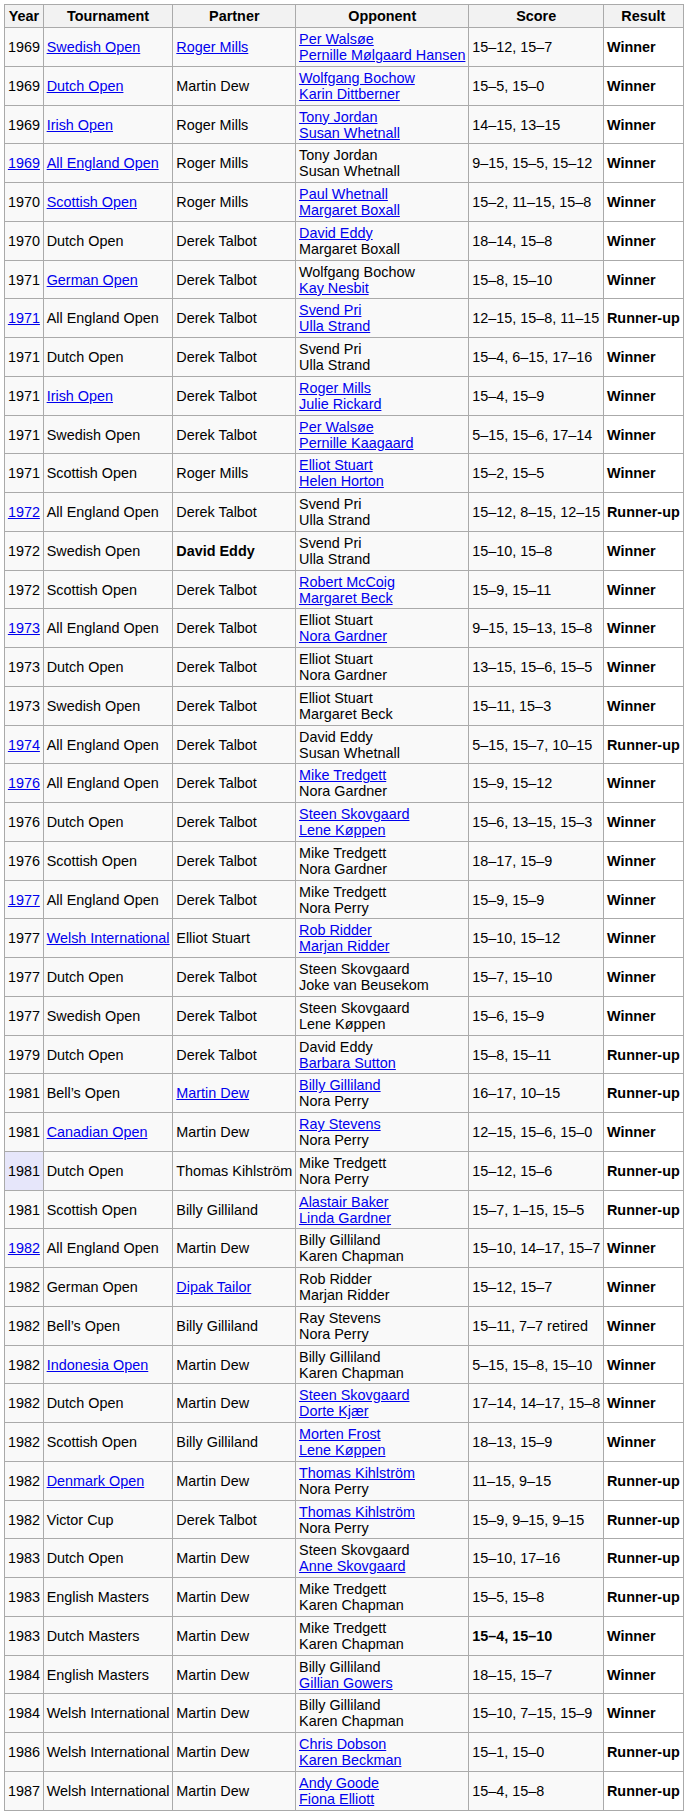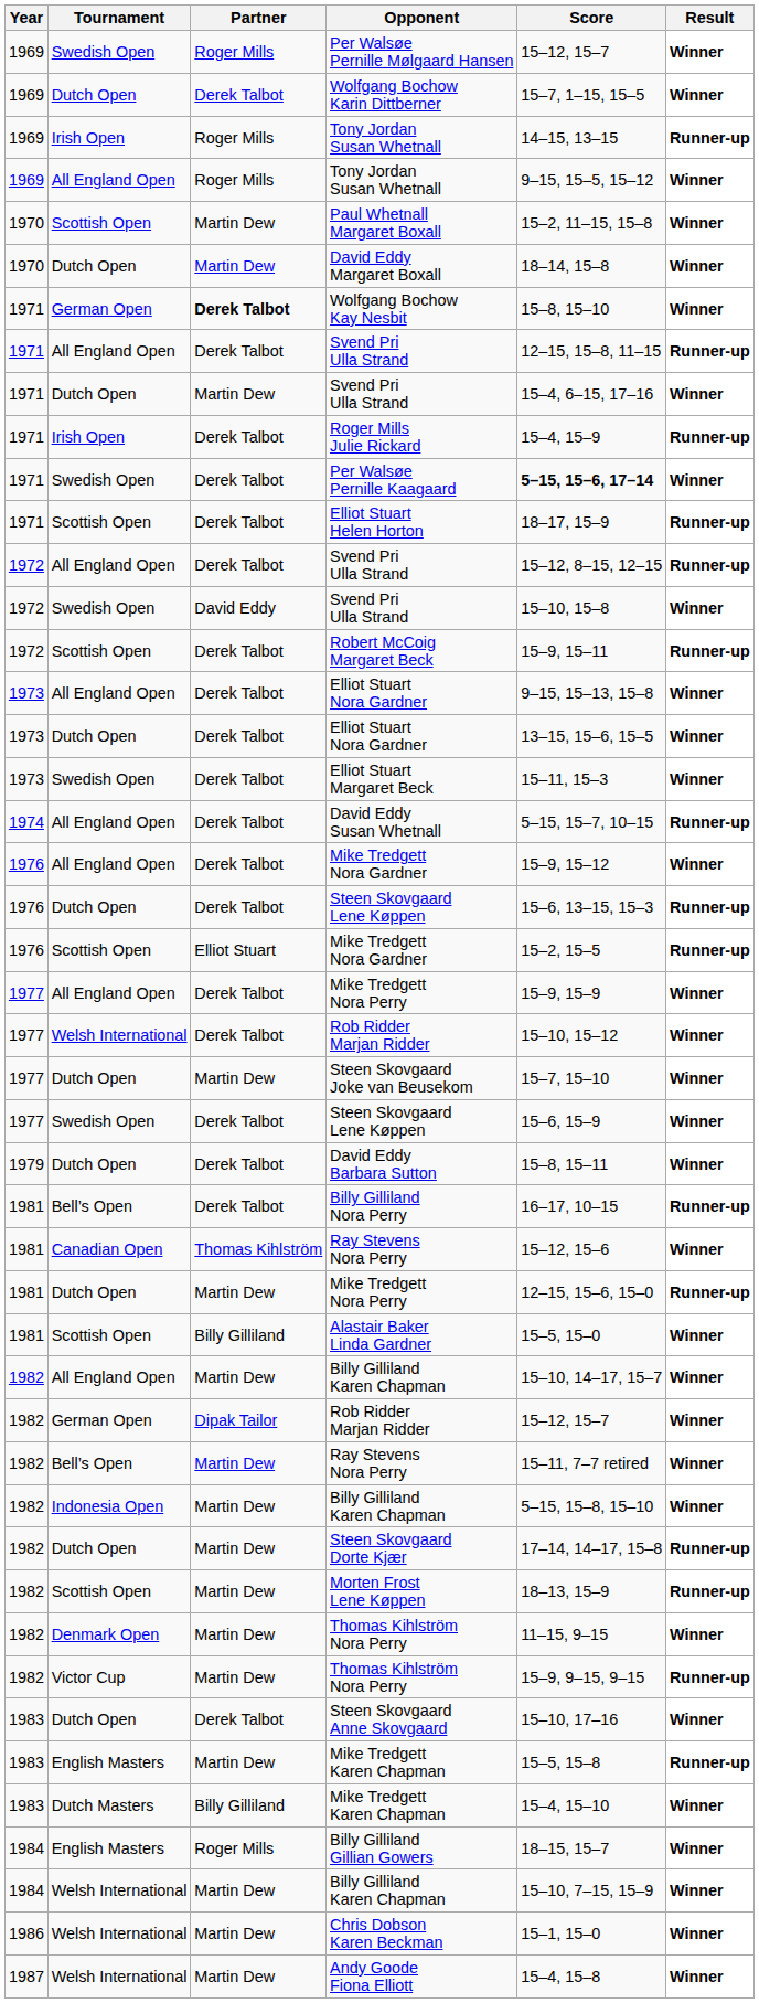 <table class="sortable wikitable" style="font-size:90%;">
 <tr>
 <th>Year</th>
 <th>Tournament</th>
 <th>Partner</th>
 <th>Opponent</th>
 <th>Score</th>
 <th>Result</th>
 </tr>
 <tr>
 <td align="center">1969</td>
 <td align="left"><a href='#'>Swedish Open</a></td>
 <td align="left"> <a href='#'>Roger Mills</a></td>
 <td align="left"> <a href='#'>Per Walsøe</a><br> <a href='#'>Pernille Mølgaard Hansen</a></td>
 <td align="left">15–12, 15–7</td>
 <td style="text-align:left; background:white"> <strong>Winner</strong></td>
 </tr>
 <tr>
 <td align="center">1969</td>
 <td align="left"><a href='#'>Dutch Open</a></td>
-<td align="left"> Martin Dew</td>
+<td align="left"> <a href='#'>Derek Talbot</a></td>
 <td align="left"> <a href='#'>Wolfgang Bochow</a><br> <a href='#'>Karin Dittberner</a></td>
-<td align="left">15–5, 15–0</td>
+<td align="left">15–7, 1–15, 15–5</td>
 <td style="text-align:left; background:white"> <strong>Winner</strong></td>
 </tr>
 <tr>
 <td align="center">1969</td>
 <td align="left"><a href='#'>Irish Open</a></td>
 <td align="left"> Roger Mills</td>
 <td align="left"> <a href='#'>Tony Jordan</a><br> <a href='#'>Susan Whetnall</a></td>
 <td align="left">14–15, 13–15</td>
-<td style="text-align:left; background:white"> <strong>Winner</strong></td>
+<td style="text-align:left; background:white"> <strong>Runner-up</strong></td>
 </tr>
 <tr>
 <td align="center"><a href='#'>1969</a></td>
 <td align="left"><a href='#'>All England Open</a></td>
 <td align="left"> Roger Mills</td>
 <td align="left"> Tony Jordan<br> Susan Whetnall</td>
 <td align="left">9–15, 15–5, 15–12</td>
 <td style="text-align:left; background:white"> <strong>Winner</strong></td>
 </tr>
 <tr>
 <td align="center">1970</td>
 <td align="left"><a href='#'>Scottish Open</a></td>
-<td align="left"> Roger Mills</td>
+<td align="left"> Martin Dew</td>
 <td align="left"> <a href='#'>Paul Whetnall</a> <br>  <a href='#'>Margaret Boxall</a></td>
 <td align="left">15–2, 11–15, 15–8</td>
 <td style="text-align:left; background:white"> <strong>Winner</strong></td>
 </tr>
 <tr>
 <td align="center">1970</td>
 <td align="left">Dutch Open</td>
-<td align="left"> Derek Talbot</td>
+<td align="left"> <a href='#'>Martin Dew</a></td>
 <td align="left"> <a href='#'>David Eddy</a> <br>  Margaret Boxall</td>
 <td align="left">18–14, 15–8</td>
 <td style="text-align:left; background:white"> <strong>Winner</strong></td>
 </tr>
 <tr>
 <td align="center">1971</td>
 <td align="left"><a href='#'>German Open</a></td>
-<td align="left"> Derek Talbot</td>
+<td align="left"><strong> Derek Talbot</strong></td>
 <td align="left"> Wolfgang Bochow<br> <a href='#'>Kay Nesbit</a></td>
 <td align="left">15–8, 15–10</td>
 <td style="text-align:left; background:white"> <strong>Winner</strong></td>
 </tr>
 <tr>
 <td align="center"><a href='#'>1971</a></td>
 <td align="left">All England Open</td>
 <td align="left"> Derek Talbot</td>
 <td align="left"> <a href='#'>Svend Pri</a><br> <a href='#'>Ulla Strand</a></td>
 <td align="left">12–15, 15–8, 11–15</td>
 <td style="text-align:left; background:white"> <strong>Runner-up</strong></td>
 </tr>
 <tr>
 <td align="center">1971</td>
 <td align="left">Dutch Open</td>
-<td align="left"> Derek Talbot</td>
+<td align="left"> Martin Dew</td>
 <td align="left"> Svend Pri<br> Ulla Strand</td>
 <td align="left">15–4, 6–15, 17–16</td>
 <td style="text-align:left; background:white"> <strong>Winner</strong></td>
 </tr>
 <tr>
 <td align="center">1971</td>
 <td align="left"><a href='#'>Irish Open</a></td>
 <td align="left"> Derek Talbot</td>
 <td align="left"> <a href='#'>Roger Mills</a><br> <a href='#'>Julie Rickard</a></td>
 <td align="left">15–4, 15–9</td>
-<td style="text-align:left; background:white"> <strong>Winner</strong></td>
+<td style="text-align:left; background:white"> <strong>Runner-up</strong></td>
 </tr>
 <tr>
 <td align="center">1971</td>
 <td align="left">Swedish Open</td>
 <td align="left"> Derek Talbot</td>
 <td align="left"> <a href='#'>Per Walsøe</a><br> <a href='#'>Pernille Kaagaard</a></td>
-<td align="left">5–15, 15–6, 17–14</td>
+<td align="left"><strong>5–15, 15–6, 17–14</strong></td>
 <td style="text-align:left; background:white"> <strong>Winner</strong></td>
 </tr>
 <tr>
 <td align="center">1971</td>
 <td align="left">Scottish Open</td>
-<td align="left"> Roger Mills</td>
+<td align="left"> Derek Talbot</td>
 <td align="left"> <a href='#'>Elliot Stuart</a><br> <a href='#'>Helen Horton</a></td>
-<td align="left">15–2, 15–5</td>
-<td style="text-align:left; background:white"> <strong>Winner</strong></td>
+<td align="left">18–17, 15–9</td>
+<td style="text-align:left; background:white"> <strong>Runner-up</strong></td>
 </tr>
 <tr>
 <td align="center"><a href='#'>1972</a></td>
 <td align="left">All England Open</td>
 <td align="left"> Derek Talbot</td>
 <td align="left"> Svend Pri<br> Ulla Strand</td>
 <td align="left">15–12, 8–15, 12–15</td>
 <td style="text-align:left; background:white"> <strong>Runner-up</strong></td>
 </tr>
 <tr>
 <td align="center">1972</td>
 <td align="left">Swedish Open</td>
-<td align="left"><strong> David Eddy</strong></td>
+<td align="left"> David Eddy</td>
 <td align="left"> Svend Pri<br> Ulla Strand</td>
 <td align="left">15–10, 15–8</td>
 <td style="text-align:left; background:white"> <strong>Winner</strong></td>
 </tr>
 <tr>
 <td align="center">1972</td>
 <td align="left">Scottish Open</td>
 <td align="left"> Derek Talbot</td>
 <td align="left"> <a href='#'>Robert McCoig</a><br> <a href='#'>Margaret Beck</a></td>
 <td align="left">15–9, 15–11</td>
-<td style="text-align:left; background:white"> <strong>Winner</strong></td>
+<td style="text-align:left; background:white"> <strong>Runner-up</strong></td>
 </tr>
 <tr>
 <td align="center"><a href='#'>1973</a></td>
 <td align="left">All England Open</td>
 <td align="left"> Derek Talbot</td>
 <td align="left"> Elliot Stuart<br> <a href='#'>Nora Gardner</a></td>
 <td align="left">9–15, 15–13, 15–8</td>
 <td style="text-align:left; background:white"> <strong>Winner</strong></td>
 </tr>
 <tr>
 <td align="center">1973</td>
 <td align="left">Dutch Open</td>
 <td align="left"> Derek Talbot</td>
 <td align="left"> Elliot Stuart<br> Nora Gardner</td>
 <td align="left">13–15, 15–6, 15–5</td>
 <td style="text-align:left; background:white"> <strong>Winner</strong></td>
 </tr>
 <tr>
 <td align="center">1973</td>
 <td align="left">Swedish Open</td>
 <td align="left"> Derek Talbot</td>
 <td align="left"> Elliot Stuart<br> Margaret Beck</td>
 <td align="left">15–11, 15–3</td>
 <td style="text-align:left; background:white"> <strong>Winner</strong></td>
 </tr>
 <tr>
 <td align="center"><a href='#'>1974</a></td>
 <td align="left">All England Open</td>
 <td align="left"> Derek Talbot</td>
 <td align="left"> David Eddy <br> Susan Whetnall</td>
 <td align="left">5–15, 15–7, 10–15</td>
 <td style="text-align:left; background:white"> <strong>Runner-up</strong></td>
 </tr>
 <tr>
 <td align="center"><a href='#'>1976</a></td>
 <td align="left">All England Open</td>
 <td align="left"> Derek Talbot</td>
 <td align="left"> <a href='#'>Mike Tredgett</a><br> Nora Gardner</td>
 <td align="left">15–9, 15–12</td>
 <td style="text-align:left; background:white"> <strong>Winner</strong></td>
 </tr>
 <tr>
 <td align="center">1976</td>
 <td align="left">Dutch Open</td>
 <td align="left"> Derek Talbot</td>
 <td align="left"> <a href='#'>Steen Skovgaard</a> <br>  <a href='#'>Lene Køppen</a></td>
 <td align="left">15–6, 13–15, 15–3</td>
-<td style="text-align:left; background:white"> <strong>Winner</strong></td>
+<td style="text-align:left; background:white"> <strong>Runner-up</strong></td>
 </tr>
 <tr>
 <td align="center">1976</td>
 <td align="left">Scottish Open</td>
-<td align="left"> Derek Talbot</td>
+<td align="left"> Elliot Stuart</td>
 <td align="left"> Mike Tredgett<br> Nora Gardner</td>
-<td align="left">18–17, 15–9</td>
-<td style="text-align:left; background:white"> <strong>Winner</strong></td>
+<td align="left">15–2, 15–5</td>
+<td style="text-align:left; background:white"> <strong>Runner-up</strong></td>
 </tr>
 <tr>
 <td align="center"><a href='#'>1977</a></td>
 <td align="left">All England Open</td>
 <td align="left"> Derek Talbot</td>
 <td align="left"> Mike Tredgett<br> Nora Perry</td>
 <td align="left">15–9, 15–9</td>
 <td style="text-align:left; background:white"> <strong>Winner</strong></td>
 </tr>
 <tr>
 <td align="center">1977</td>
 <td align="left"><a href='#'>Welsh International</a></td>
-<td align="left"> Elliot Stuart</td>
+<td align="left"> Derek Talbot</td>
 <td align="left"> <a href='#'>Rob Ridder</a><br> <a href='#'>Marjan Ridder</a></td>
 <td align="left">15–10, 15–12</td>
 <td style="text-align:left; background:white"> <strong>Winner</strong></td>
 </tr>
 <tr>
 <td align="center">1977</td>
 <td align="left">Dutch Open</td>
-<td align="left"> Derek Talbot</td>
+<td align="left"> Martin Dew</td>
 <td align="left"> Steen Skovgaard<br> Joke van Beusekom</td>
 <td align="left">15–7, 15–10</td>
 <td style="text-align:left; background:white"> <strong>Winner</strong></td>
 </tr>
 <tr>
 <td align="center">1977</td>
 <td align="left">Swedish Open</td>
 <td align="left"> Derek Talbot</td>
 <td align="left"> Steen Skovgaard <br>  Lene Køppen</td>
 <td align="left">15–6, 15–9</td>
 <td style="text-align:left; background:white"> <strong>Winner</strong></td>
 </tr>
 <tr>
 <td align="center">1979</td>
 <td align="left">Dutch Open</td>
 <td align="left"> Derek Talbot</td>
 <td align="left"> David Eddy<br> <a href='#'>Barbara Sutton</a></td>
 <td align="left">15–8, 15–11</td>
-<td style="text-align:left; background:white"> <strong>Runner-up</strong></td>
+<td style="text-align:left; background:white"> <strong>Winner</strong></td>
 </tr>
 <tr>
 <td align="center">1981</td>
 <td align="left">Bell’s Open</td>
-<td align="left"> <a href='#'>Martin Dew</a></td>
+<td align="left"> Derek Talbot</td>
 <td align="left"> <a href='#'>Billy Gilliland</a><br> Nora Perry</td>
 <td align="left">16–17, 10–15</td>
 <td style="text-align:left; background:white"> <strong>Runner-up</strong></td>
 </tr>
 <tr>
 <td align="center">1981</td>
 <td align="left"><a href='#'>Canadian Open</a></td>
-<td align="left"> Martin Dew</td>
+<td align="left"> <a href='#'>Thomas Kihlström</a></td>
 <td align="left"> <a href='#'>Ray Stevens</a><br> Nora Perry</td>
-<td align="left">12–15, 15–6, 15–0</td>
+<td align="left">15–12, 15–6</td>
 <td style="text-align:left; background:white"> <strong>Winner</strong></td>
 </tr>
 <tr>
-<td align="center" style="background: lavender;">1981</td>
+<td align="center">1981</td>
 <td align="left">Dutch Open</td>
-<td align="left"> Thomas Kihlström</td>
+<td align="left"> Martin Dew</td>
 <td align="left"> Mike Tredgett<br> Nora Perry</td>
-<td align="left">15–12, 15–6</td>
+<td align="left">12–15, 15–6, 15–0</td>
 <td style="text-align:left; background:white"> <strong>Runner-up</strong></td>
 </tr>
 <tr>
 <td align="center">1981</td>
 <td align="left">Scottish Open</td>
 <td align="left"> Billy Gilliland</td>
 <td align="left"> <a href='#'>Alastair Baker</a><br> <a href='#'>Linda Gardner</a></td>
-<td align="left">15–7, 1–15, 15–5</td>
-<td style="text-align:left; background:white"> <strong>Runner-up</strong></td>
+<td align="left">15–5, 15–0</td>
+<td style="text-align:left; background:white"> <strong>Winner</strong></td>
 </tr>
 <tr>
 <td align="center"><a href='#'>1982</a></td>
 <td align="left">All England Open</td>
 <td align="left"> Martin Dew</td>
 <td align="left"> Billy Gilliland<br> Karen Chapman</td>
 <td align="left">15–10, 14–17, 15–7</td>
 <td style="text-align:left; background:white"> <strong>Winner</strong></td>
 </tr>
 <tr>
 <td align="center">1982</td>
 <td align="left">German Open</td>
 <td align="left"> <a href='#'>Dipak Tailor</a></td>
 <td align="left"> Rob Ridder<br> Marjan Ridder</td>
 <td align="left">15–12, 15–7</td>
 <td style="text-align:left; background:white"> <strong>Winner</strong></td>
 </tr>
 <tr>
 <td align="center">1982</td>
 <td align="left">Bell’s Open</td>
-<td align="left"> Billy Gilliland</td>
+<td align="left"> <a href='#'>Martin Dew</a></td>
 <td align="left"> Ray Stevens<br> Nora Perry</td>
 <td align="left">15–11, 7–7 retired</td>
 <td style="text-align:left; background:white"> <strong>Winner</strong></td>
 </tr>
 <tr>
 <td align="center">1982</td>
 <td align="left"><a href='#'>Indonesia Open</a></td>
 <td align="left"> Martin Dew</td>
 <td align="left"> Billy Gilliland<br> Karen Chapman</td>
 <td align="left">5–15, 15–8, 15–10</td>
 <td style="text-align:left; background:white"> <strong>Winner</strong></td>
 </tr>
 <tr>
 <td align="center">1982</td>
 <td align="left">Dutch Open</td>
 <td align="left"> Martin Dew</td>
 <td align="left"> <a href='#'>Steen Skovgaard</a><br> <a href='#'>Dorte Kjær</a></td>
 <td align="left">17–14, 14–17, 15–8</td>
-<td style="text-align:left; background:white"> <strong>Winner</strong></td>
+<td style="text-align:left; background:white"> <strong>Runner-up</strong></td>
 </tr>
 <tr>
 <td align="center">1982</td>
 <td align="left">Scottish Open</td>
-<td align="left"> Billy Gilliland</td>
+<td align="left"> Martin Dew</td>
 <td align="left"> <a href='#'>Morten Frost</a><br> <a href='#'>Lene Køppen</a></td>
 <td align="left">18–13, 15–9</td>
-<td style="text-align:left; background:white"> <strong>Winner</strong></td>
+<td style="text-align:left; background:white"> <strong>Runner-up</strong></td>
 </tr>
 <tr>
 <td align="center">1982</td>
 <td align="left"><a href='#'>Denmark Open</a></td>
 <td align="left"> Martin Dew</td>
 <td align="left"> <a href='#'>Thomas Kihlström</a><br> Nora Perry</td>
 <td align="left">11–15, 9–15</td>
-<td style="text-align:left; background:white"> <strong>Runner-up</strong></td>
+<td style="text-align:left; background:white"> <strong>Winner</strong></td>
 </tr>
 <tr>
 <td align="center">1982</td>
 <td align="left">Victor Cup</td>
-<td align="left"> Derek Talbot</td>
+<td align="left"> Martin Dew</td>
 <td align="left"> <a href='#'>Thomas Kihlström</a><br> Nora Perry</td>
 <td align="left">15–9, 9–15, 9–15</td>
 <td style="text-align:left; background:white"> <strong>Runner-up</strong></td>
 </tr>
 <tr>
 <td align="center">1983</td>
 <td align="left">Dutch Open</td>
-<td align="left"> Martin Dew</td>
+<td align="left"> Derek Talbot</td>
 <td align="left"> Steen Skovgaard<br> <a href='#'>Anne Skovgaard</a></td>
 <td align="left">15–10, 17–16</td>
-<td style="text-align:left; background:white"> <strong>Runner-up</strong></td>
+<td style="text-align:left; background:white"> <strong>Winner</strong></td>
 </tr>
 <tr>
 <td align="center">1983</td>
 <td align="left">English Masters</td>
 <td align="left"> Martin Dew</td>
 <td align="left"> Mike Tredgett<br> Karen Chapman</td>
 <td align="left">15–5, 15–8</td>
 <td style="text-align:left; background:white"> <strong>Runner-up</strong></td>
 </tr>
 <tr>
 <td align="center">1983</td>
 <td align="left">Dutch Masters</td>
-<td align="left"> Martin Dew</td>
+<td align="left"> Billy Gilliland</td>
 <td align="left"> Mike Tredgett<br> Karen Chapman</td>
-<td align="left"><strong>15–4, 15–10</strong></td>
+<td align="left">15–4, 15–10</td>
 <td style="text-align:left; background:white"> <strong>Winner</strong></td>
 </tr>
 <tr>
 <td align="center">1984</td>
 <td align="left">English Masters</td>
-<td align="left"> Martin Dew</td>
+<td align="left"> Roger Mills</td>
 <td align="left"> Billy Gilliland<br> <a href='#'>Gillian Gowers</a></td>
 <td align="left">18–15, 15–7</td>
 <td style="text-align:left; background:white"> <strong>Winner</strong></td>
 </tr>
 <tr>
 <td align="center">1984</td>
 <td align="left">Welsh International</td>
 <td align="left"> Martin Dew</td>
 <td align="left"> Billy Gilliland<br> Karen Chapman</td>
 <td align="left">15–10, 7–15, 15–9</td>
 <td style="text-align:left; background:white"> <strong>Winner</strong></td>
 </tr>
 <tr>
 <td align="center">1986</td>
 <td align="left">Welsh International</td>
 <td align="left"> Martin Dew</td>
 <td align="left"> <a href='#'>Chris Dobson</a><br> <a href='#'>Karen Beckman</a></td>
 <td align="left">15–1, 15–0</td>
-<td style="text-align:left; background:white"> <strong>Runner-up</strong></td>
+<td style="text-align:left; background:white"> <strong>Winner</strong></td>
 </tr>
 <tr>
 <td align="center">1987</td>
 <td align="left">Welsh International</td>
 <td align="left"> Martin Dew</td>
 <td align="left"> <a href='#'>Andy Goode</a><br> <a href='#'>Fiona Elliott</a></td>
 <td align="left">15–4, 15–8</td>
-<td style="text-align:left; background:white"> <strong>Runner-up</strong></td>
+<td style="text-align:left; background:white"> <strong>Winner</strong></td>
 </tr>
 </table>
